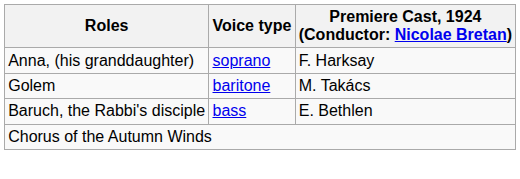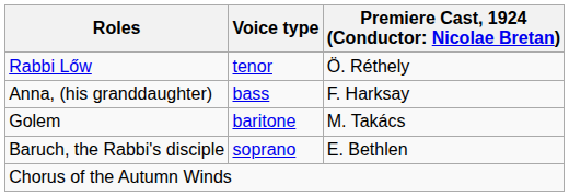 <table class="wikitable">
 <tr>
 <th>Roles</th>
 <th>Voice type</th>
 <th>Premiere Cast, 1924 <br>(Conductor: <a href='#'>Nicolae Bretan</a>)</th>
 </tr>
 <tr>
+<td><a href='#'>Rabbi Lőw</a></td>
+<td><a href='#'>tenor</a></td>
+<td>Ö. Réthely</td>
+</tr>
+<tr>
 <td>Anna, (his granddaughter)</td>
-<td><a href='#'>soprano</a></td>
+<td><a href='#'>bass</a></td>
 <td>F. Harksay</td>
 </tr>
 <tr>
 <td>Golem</td>
 <td><a href='#'>baritone</a></td>
 <td>M. Takács</td>
 </tr>
 <tr>
 <td>Baruch, the Rabbi's disciple</td>
-<td><a href='#'>bass</a></td>
+<td><a href='#'>soprano</a></td>
 <td>E. Bethlen</td>
 </tr>
 <tr>
 <td colspan=3>Chorus of the Autumn Winds</td>
 </tr>
 <tr>
 </tr>
 </table>
